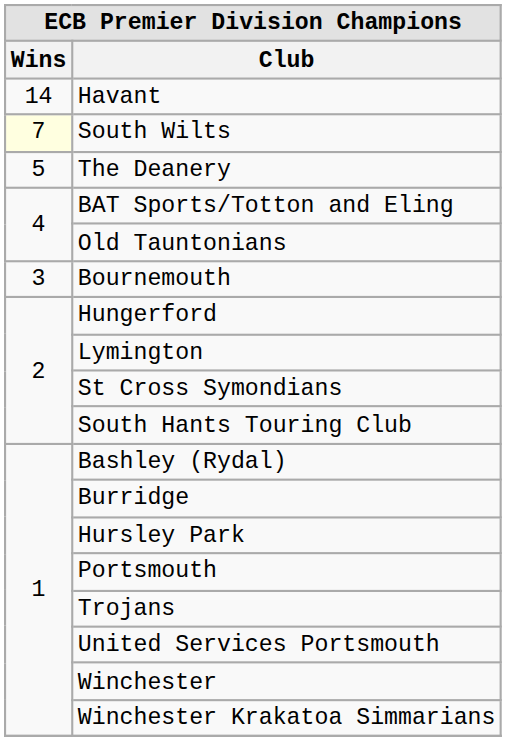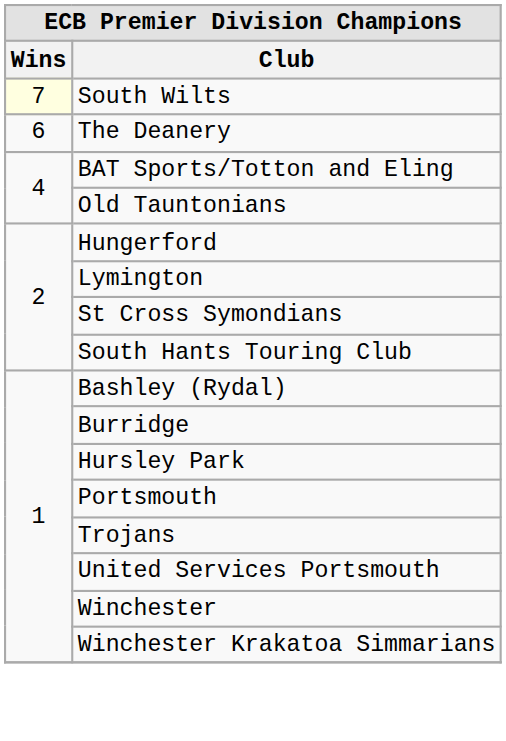 <table class=wikitable style="font-size:85%">
 <tr>
 <td bgcolor="#e2e2e2" colspan=2 style="text-align: center;"><strong>ECB Premier Division Champions</strong></td>
 </tr>
 <tr>
 <th>Wins</th>
 <th>Club</th>
 </tr>
 <tr>
-<td style="text-align: center;">14</td>
-<td>Havant</td>
-</tr>
-<tr>
 <td style="background: lightyellow; text-align: center;">7</td>
 <td>South Wilts</td>
 </tr>
 <tr>
-<td style="text-align: center;">5</td>
+<td style="text-align: center;">6</td>
 <td>The Deanery</td>
 </tr>
 <tr>
 <td rowspan=2 style="text-align: center;">4</td>
 <td>BAT Sports/Totton and Eling</td>
 </tr>
 <tr>
 <td>Old Tauntonians</td>
-</tr>
-<tr>
-<td style="text-align: center;">3</td>
-<td>Bournemouth</td>
 </tr>
 <tr>
 <td rowspan=4 style="text-align: center;">2</td>
 <td>Hungerford</td>
 </tr>
 <tr>
 <td>Lymington</td>
 </tr>
 <tr>
 <td>St Cross Symondians</td>
 </tr>
 <tr>
 <td>South Hants Touring Club</td>
 </tr>
 <tr>
 <td rowspan=8 style="text-align: center;">1</td>
 <td>Bashley (Rydal)</td>
 </tr>
 <tr>
 <td>Burridge</td>
 </tr>
 <tr>
 <td>Hursley Park</td>
 </tr>
 <tr>
 <td>Portsmouth</td>
 </tr>
 <tr>
 <td>Trojans</td>
 </tr>
 <tr>
 <td>United Services Portsmouth</td>
 </tr>
 <tr>
 <td>Winchester</td>
 </tr>
 <tr>
 <td>Winchester Krakatoa Simmarians</td>
 </tr>
 <tr>
 </tr>
 </table>
